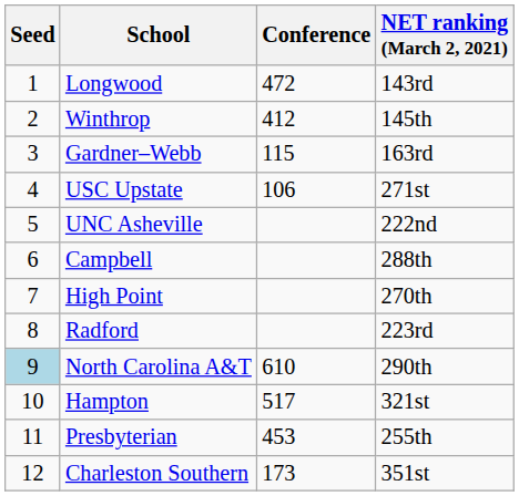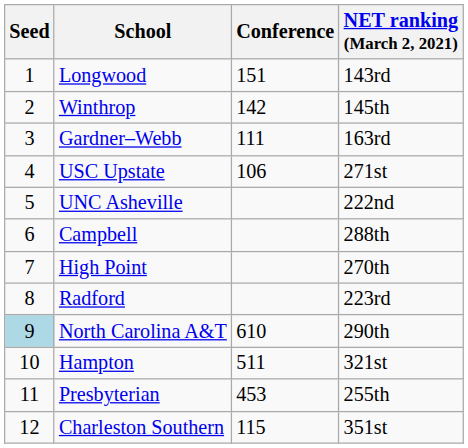 <table class="wikitable sortable">
 <tr>
 <th>Seed</th>
 <th>School</th>
 <th>Conference</th>
 <th><a href='#'>NET ranking</a><br><small>(March 2, 2021)</small></th>
 </tr>
 <tr>
 <td align="center">1</td>
 <td><a href='#'>Longwood</a></td>
-<td>472</td>
+<td>151</td>
 <td>143rd</td>
 </tr>
 <tr>
 <td align="center">2</td>
 <td><a href='#'>Winthrop</a></td>
-<td>412</td>
+<td>142</td>
 <td>145th</td>
 </tr>
 <tr>
 <td align="center">3</td>
 <td><a href='#'>Gardner–Webb</a></td>
-<td>115</td>
+<td>111</td>
 <td>163rd</td>
 </tr>
 <tr>
 <td align="center">4</td>
 <td><a href='#'>USC Upstate</a></td>
 <td>106</td>
 <td>271st</td>
 </tr>
 <tr>
 <td align="center">5</td>
 <td><a href='#'>UNC Asheville</a></td>
 <td></td>
 <td>222nd</td>
 </tr>
 <tr>
 <td align="center">6</td>
 <td><a href='#'>Campbell</a></td>
 <td></td>
 <td>288th</td>
 </tr>
 <tr>
 <td align="center">7</td>
 <td><a href='#'>High Point</a></td>
 <td></td>
 <td>270th</td>
 </tr>
 <tr>
 <td align="center">8</td>
 <td><a href='#'>Radford</a></td>
 <td></td>
 <td>223rd</td>
 </tr>
 <tr>
 <td align="center" style="background: lightblue;">9</td>
 <td><a href='#'>North Carolina A&T</a></td>
 <td>610</td>
 <td>290th</td>
 </tr>
 <tr>
 <td align="center">10</td>
 <td><a href='#'>Hampton</a></td>
-<td>517</td>
+<td>511</td>
 <td>321st</td>
 </tr>
 <tr>
 <td align="center">11</td>
 <td><a href='#'>Presbyterian</a></td>
 <td>453</td>
 <td>255th</td>
 </tr>
 <tr>
 <td align="center">12</td>
 <td><a href='#'>Charleston Southern</a></td>
-<td>173</td>
+<td>115</td>
 <td>351st</td>
 </tr>
 </table>
